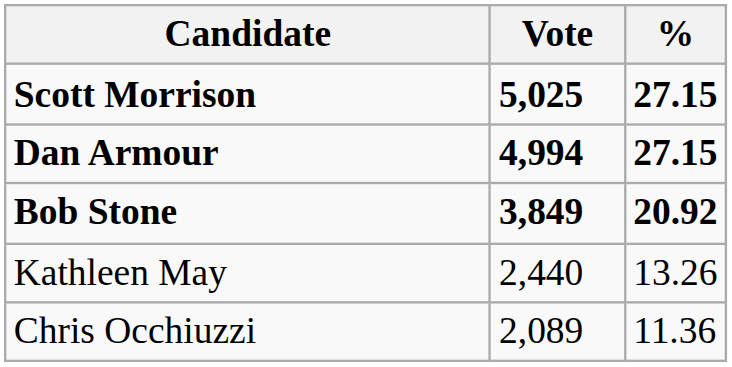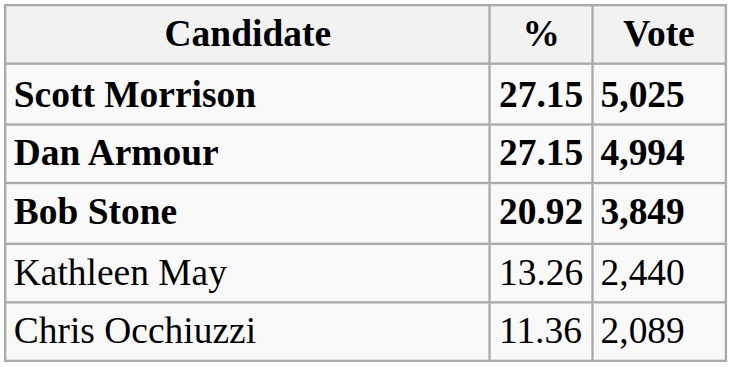 <table class="wikitable">
 <tr>
 <th bgcolor="#DDDDFF" width="200px">Candidate</th>
+<th bgcolor="#DDDDFF" width="30px">%</th>
 <th bgcolor="#DDDDFF" width="50px">Vote</th>
-<th bgcolor="#DDDDFF" width="30px">%</th>
 </tr>
 <tr>
 <td><strong>Scott Morrison</strong></td>
+<td><strong>27.15</strong></td>
 <td><strong>5,025</strong></td>
-<td><strong>27.15</strong></td>
 </tr>
 <tr>
 <td><strong>Dan Armour</strong></td>
+<td><strong>27.15</strong></td>
 <td><strong>4,994</strong></td>
-<td><strong>27.15</strong></td>
 </tr>
 <tr>
 <td><strong>Bob Stone</strong></td>
+<td><strong>20.92</strong></td>
 <td><strong>3,849</strong></td>
-<td><strong>20.92</strong></td>
 </tr>
 <tr>
 <td>Kathleen May</td>
+<td>13.26</td>
 <td>2,440</td>
-<td>13.26</td>
 </tr>
 <tr>
 <td>Chris Occhiuzzi</td>
+<td>11.36</td>
 <td>2,089</td>
-<td>11.36</td>
 </tr>
 </table>
